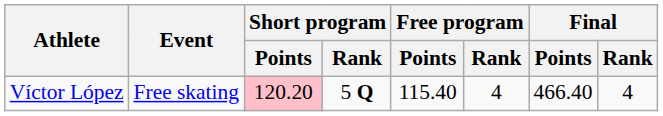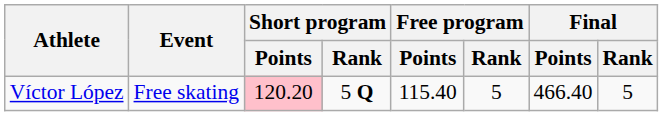 <table class="wikitable" border="1" style="font-size:90%">
 <tr>
 <th rowspan=2>Athlete</th>
 <th rowspan=2>Event</th>
 <th colspan=2>Short program</th>
 <th colspan=2>Free program</th>
 <th colspan=2>Final</th>
 </tr>
 <tr>
 <th>Points</th>
 <th>Rank</th>
 <th>Points</th>
 <th>Rank</th>
 <th>Points</th>
 <th>Rank</th>
 </tr>
 <tr align=center>
 <td align=left><a href='#'>Víctor López</a></td>
 <td align=left><a href='#'>Free skating</a></td>
 <td style="background: pink;">120.20</td>
 <td>5 <strong>Q</strong></td>
 <td>115.40</td>
-<td>4</td>
+<td>5</td>
 <td>466.40</td>
-<td>4</td>
+<td>5</td>
 </tr>
 </table>
